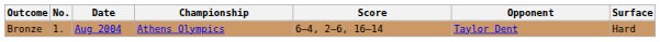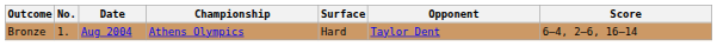 <table class=wikitable style=font-size:97%>
 <tr>
 <th>Outcome</th>
 <th>No.</th>
 <th width=75>Date</th>
 <th width=200>Championship</th>
+<th>Surface</th>
+<th width=200>Opponent</th>
 <th width=200>Score</th>
-<th width=200>Opponent</th>
-<th>Surface</th>
 </tr>
 <tr bgcolor=#CC9966>
 <td>Bronze</td>
 <td>1.</td>
 <td><a href='#'>Aug 2004</a></td>
 <td><a href='#'>Athens Olympics</a></td>
+<td>Hard</td>
+<td> <a href='#'>Taylor Dent</a></td>
 <td>6–4, 2–6, 16–14</td>
-<td> <a href='#'>Taylor Dent</a></td>
-<td>Hard</td>
 </tr>
 </table>
